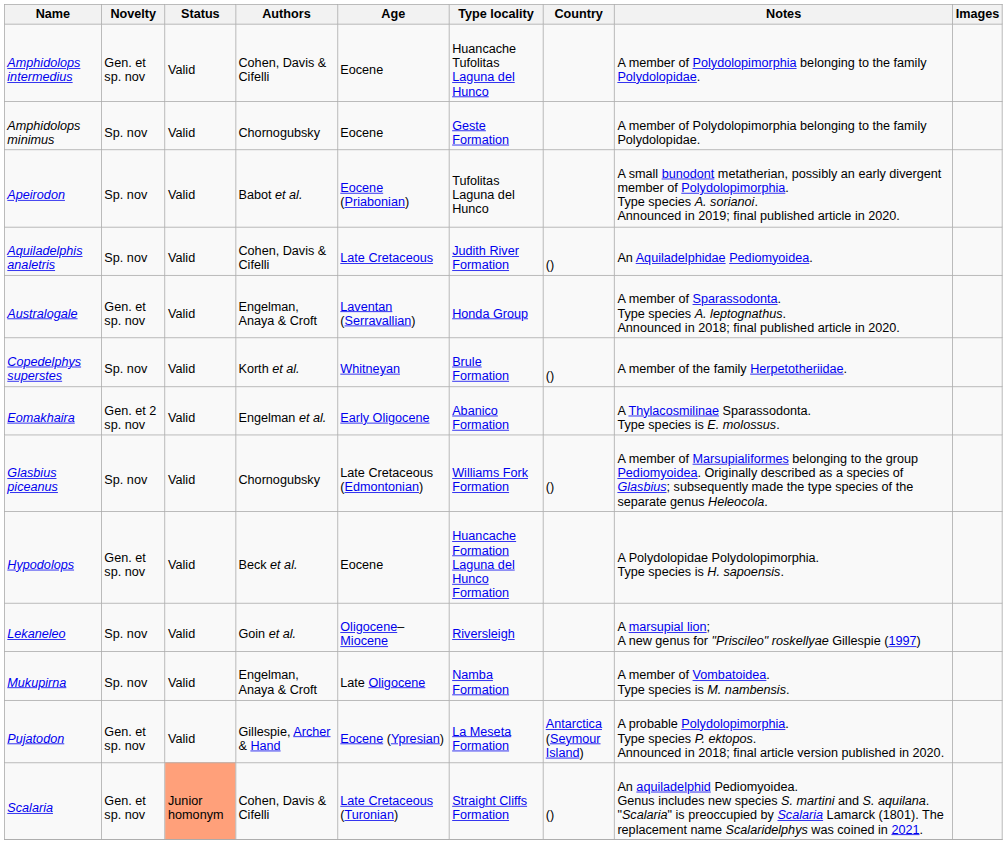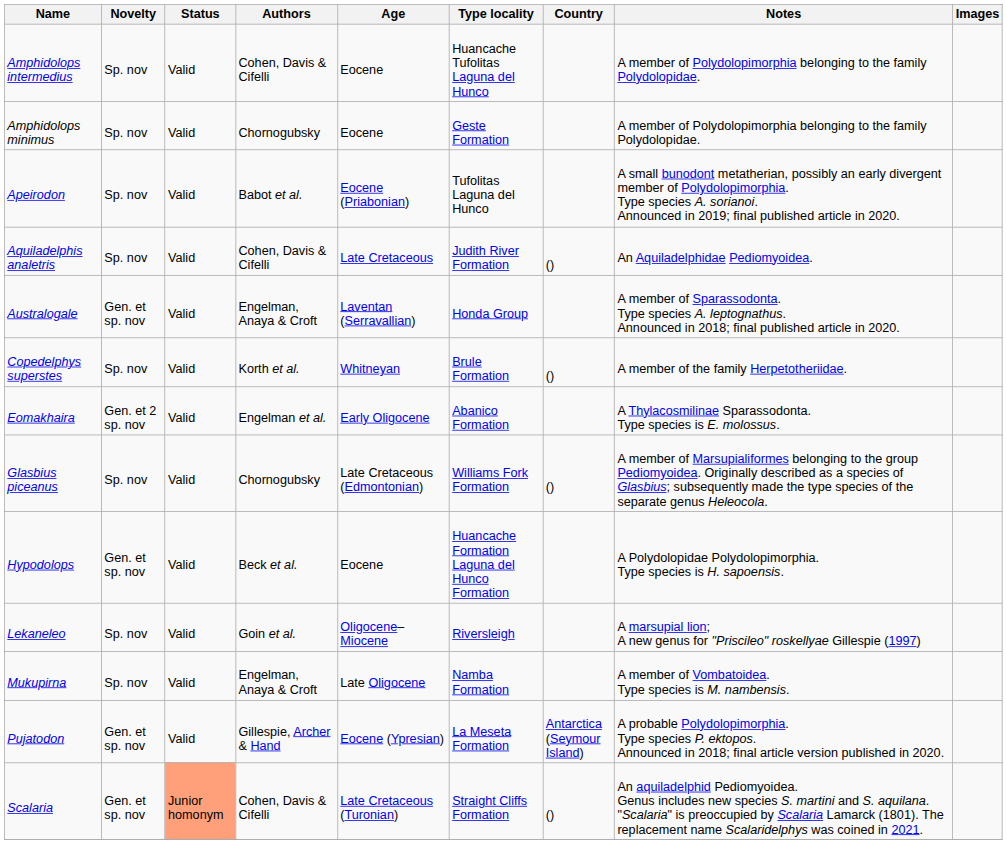 <table class="wikitable sortable" align="center" width="100%">
 <tr>
 <th>Name</th>
 <th>Novelty</th>
 <th>Status</th>
 <th>Authors</th>
 <th>Age</th>
 <th>Type locality</th>
 <th>Country</th>
 <th>Notes</th>
 <th>Images</th>
 </tr>
 <tr>
 <td><br><em><a href='#'>Amphidolops intermedius</a></em></td>
-<td><br>Gen. et sp. nov</td>
+<td><br>Sp. nov</td>
 <td><br>Valid</td>
 <td><br>Cohen, Davis & Cifelli</td>
 <td><br>Eocene</td>
 <td><br>Huancache<br>Tufolitas <a href='#'>Laguna del Hunco</a></td>
 <td><br></td>
 <td><br>A member of <a href='#'>Polydolopimorphia</a> belonging to the family <a href='#'>Polydolopidae</a>.</td>
 <td></td>
 </tr>
 <tr>
 <td><br><em>Amphidolops minimus</em></td>
 <td><br>Sp. nov</td>
 <td><br>Valid</td>
 <td><br>Chornogubsky</td>
 <td><br>Eocene</td>
 <td><br><a href='#'>Geste Formation</a></td>
 <td><br></td>
 <td><br>A member of Polydolopimorphia belonging to the family Polydolopidae.</td>
 <td></td>
 </tr>
 <tr>
 <td><br><em><a href='#'>Apeirodon</a></em></td>
 <td><br>Sp. nov</td>
 <td><br>Valid</td>
 <td><br>Babot <em>et al.</em></td>
 <td><br><a href='#'>Eocene</a> (<a href='#'>Priabonian</a>)</td>
 <td><br>Tufolitas Laguna del Hunco</td>
 <td><br></td>
 <td><br>A small <a href='#'>bunodont</a> metatherian, possibly an early divergent member of <a href='#'>Polydolopimorphia</a>.<br> Type species <em>A. sorianoi</em>.<br> Announced in 2019; final published article in 2020.</td>
 <td></td>
 </tr>
 <tr>
 <td><br><em><a href='#'>Aquiladelphis analetris</a></em></td>
 <td><br>Sp. nov</td>
 <td><br>Valid</td>
 <td><br>Cohen, Davis & Cifelli</td>
 <td><br><a href='#'>Late Cretaceous</a></td>
 <td><br><a href='#'>Judith River Formation</a></td>
 <td><br><br>()</td>
 <td><br>An <a href='#'>Aquiladelphidae</a> <a href='#'>Pediomyoidea</a>.</td>
 <td></td>
 </tr>
 <tr>
 <td><br><em><a href='#'>Australogale</a></em></td>
 <td><br>Gen. et sp. nov</td>
 <td><br>Valid</td>
 <td><br>Engelman, Anaya & Croft</td>
 <td><br><a href='#'>Laventan</a> (<a href='#'>Serravallian</a>)</td>
 <td><br><a href='#'>Honda Group</a></td>
 <td><br></td>
 <td><br>A member of <a href='#'>Sparassodonta</a>.<br>Type species <em>A. leptognathus</em>.<br> Announced in 2018; final published article in 2020.</td>
 <td></td>
 </tr>
 <tr>
 <td><br><em><a href='#'>Copedelphys superstes</a></em></td>
 <td><br>Sp. nov</td>
 <td><br>Valid</td>
 <td><br>Korth <em>et al.</em></td>
 <td><br><a href='#'>Whitneyan</a></td>
 <td><br><a href='#'>Brule Formation</a></td>
 <td><br><br>()</td>
 <td><br>A member of the family <a href='#'>Herpetotheriidae</a>.</td>
 <td></td>
 </tr>
 <tr>
 <td><br><em><a href='#'>Eomakhaira</a></em></td>
 <td><br>Gen. et 2 sp. nov</td>
 <td><br>Valid</td>
 <td><br>Engelman <em>et al.</em></td>
 <td><br><a href='#'>Early Oligocene</a></td>
 <td><br><a href='#'>Abanico Formation</a></td>
 <td><br></td>
 <td><br>A <a href='#'>Thylacosmilinae</a> Sparassodonta.<br> Type species is <em>E. molossus</em>.</td>
 <td></td>
 </tr>
 <tr>
 <td><br><em><a href='#'>Glasbius piceanus</a></em></td>
 <td><br>Sp. nov</td>
 <td><br>Valid</td>
 <td><br>Chornogubsky</td>
 <td><br>Late Cretaceous (<a href='#'>Edmontonian</a>)</td>
 <td><br><a href='#'>Williams Fork Formation</a></td>
 <td><br><br>()</td>
 <td><br>A member of <a href='#'>Marsupialiformes</a> belonging to the group <a href='#'>Pediomyoidea</a>. Originally described as a species of <em><a href='#'>Glasbius</a></em>; subsequently made the type species of the separate genus <em>Heleocola</em>.</td>
 <td></td>
 </tr>
 <tr>
 <td><br><em><a href='#'>Hypodolops</a></em></td>
 <td><br>Gen. et sp. nov</td>
 <td><br>Valid</td>
 <td><br>Beck <em>et al.</em></td>
 <td><br>Eocene</td>
 <td><br><a href='#'>Huancache Formation</a><br><a href='#'>Laguna del Hunco Formation</a></td>
 <td><br></td>
 <td><br>A Polydolopidae Polydolopimorphia.<br> Type species is <em>H. sapoensis</em>.</td>
 <td></td>
 </tr>
 <tr>
 <td><br><em><a href='#'>Lekaneleo</a></em></td>
 <td><br>Sp. nov</td>
 <td><br>Valid</td>
 <td><br>Goin <em>et al.</em></td>
 <td><br><a href='#'>Oligocene</a>–<a href='#'>Miocene</a></td>
 <td><br><a href='#'>Riversleigh</a></td>
 <td><br></td>
 <td><br>A <a href='#'>marsupial lion</a>;<br> A new genus for <em>"Priscileo" roskellyae</em> Gillespie (<a href='#'>1997</a>)</td>
 <td></td>
 </tr>
 <tr>
 <td><br><em><a href='#'>Mukupirna</a></em></td>
 <td><br>Sp. nov</td>
 <td><br>Valid</td>
 <td><br>Engelman, Anaya & Croft</td>
 <td><br>Late <a href='#'>Oligocene</a></td>
 <td><br><a href='#'>Namba Formation</a></td>
 <td><br></td>
 <td><br>A member of <a href='#'>Vombatoidea</a>.<br> Type species is <em>M. nambensis</em>.</td>
 <td></td>
 </tr>
 <tr>
 <td><br><em><a href='#'>Pujatodon</a></em></td>
 <td><br>Gen. et sp. nov</td>
 <td><br>Valid</td>
 <td><br>Gillespie, <a href='#'>Archer</a> & <a href='#'>Hand</a></td>
 <td><br><a href='#'>Eocene</a> (<a href='#'>Ypresian</a>)</td>
 <td><br><a href='#'>La Meseta Formation</a></td>
 <td><br><a href='#'>Antarctica</a><br>(<a href='#'>Seymour Island</a>)</td>
 <td><br>A probable <a href='#'>Polydolopimorphia</a>.<br> Type species <em>P. ektopos</em>.<br> Announced in 2018; final article version published in 2020.</td>
 <td></td>
 </tr>
 <tr>
 <td><br><em><a href='#'>Scalaria</a></em></td>
 <td><br>Gen. et sp. nov</td>
 <td style="background: lightsalmon;"><br>Junior homonym</td>
 <td><br>Cohen, Davis & Cifelli</td>
 <td><br><a href='#'>Late Cretaceous</a> (<a href='#'>Turonian</a>)</td>
 <td><br><a href='#'>Straight Cliffs Formation</a></td>
 <td><br><br>()</td>
 <td><br>An <a href='#'>aquiladelphid</a> Pediomyoidea.<br> Genus includes new species <em>S. martini</em> and <em>S. aquilana</em>.<br> "<em>Scalaria</em>" is preoccupied by <em><a href='#'>Scalaria</a></em> Lamarck (1801). The replacement name <em>Scalaridelphys</em> was coined in <a href='#'>2021</a>.</td>
 <td></td>
 </tr>
 <tr>
 </tr>
 </table>
